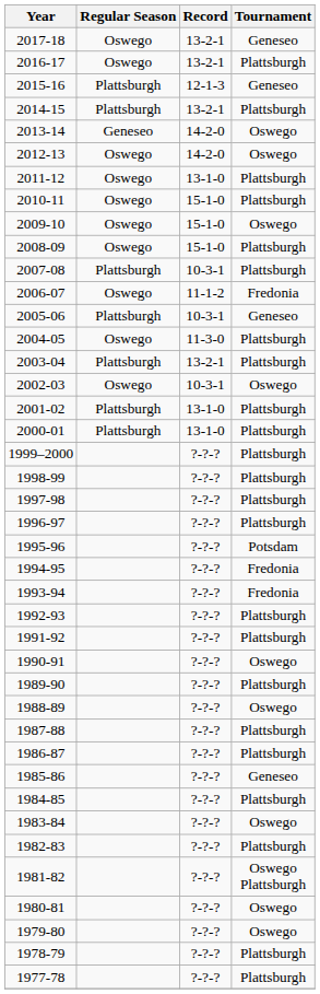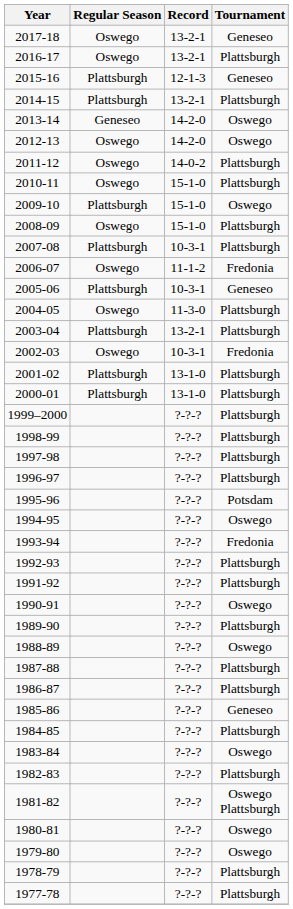 <table class="wikitable" style="text-align:center" cellpadding=2 cellspacing=2>
 <tr>
 <th colspan=2>Year</th>
 <th>Regular Season</th>
 <th>Record</th>
 <th>Tournament</th>
 </tr>
 <tr>
 <td colspan=2>2017-18</td>
 <td>Oswego</td>
 <td>13-2-1</td>
 <td>Geneseo</td>
 </tr>
 <tr>
 <td colspan=2>2016-17</td>
 <td>Oswego</td>
 <td>13-2-1</td>
 <td>Plattsburgh</td>
 </tr>
 <tr>
 <td colspan=2>2015-16</td>
 <td>Plattsburgh</td>
 <td>12-1-3</td>
 <td>Geneseo</td>
 </tr>
 <tr>
 <td colspan=2>2014-15</td>
 <td>Plattsburgh</td>
 <td>13-2-1</td>
 <td>Plattsburgh</td>
 </tr>
 <tr>
 <td colspan=2>2013-14</td>
 <td>Geneseo</td>
 <td>14-2-0</td>
 <td>Oswego</td>
 </tr>
 <tr>
 <td colspan=2>2012-13</td>
 <td>Oswego</td>
 <td>14-2-0</td>
 <td>Oswego</td>
 </tr>
 <tr>
 <td colspan=2>2011-12</td>
 <td>Oswego</td>
-<td>13-1-0</td>
+<td>14-0-2</td>
 <td>Plattsburgh</td>
 </tr>
 <tr>
 <td colspan=2>2010-11</td>
 <td>Oswego</td>
 <td>15-1-0</td>
 <td>Plattsburgh</td>
 </tr>
 <tr>
 <td colspan=2>2009-10</td>
-<td>Oswego</td>
+<td>Plattsburgh</td>
 <td>15-1-0</td>
 <td>Oswego</td>
 </tr>
 <tr>
 <td colspan=2>2008-09</td>
 <td>Oswego</td>
 <td>15-1-0</td>
 <td>Plattsburgh</td>
 </tr>
 <tr>
 <td colspan=2>2007-08</td>
 <td>Plattsburgh</td>
 <td>10-3-1</td>
 <td>Plattsburgh</td>
 </tr>
 <tr>
 <td colspan=2>2006-07</td>
 <td>Oswego</td>
 <td>11-1-2</td>
 <td>Fredonia</td>
 </tr>
 <tr>
 <td colspan=2>2005-06</td>
 <td>Plattsburgh</td>
 <td>10-3-1</td>
 <td>Geneseo</td>
 </tr>
 <tr>
 <td colspan=2>2004-05</td>
 <td>Oswego</td>
 <td>11-3-0</td>
 <td>Plattsburgh</td>
 </tr>
 <tr>
 <td colspan=2>2003-04</td>
 <td>Plattsburgh</td>
 <td>13-2-1</td>
 <td>Plattsburgh</td>
 </tr>
 <tr>
 <td colspan=2>2002-03</td>
 <td>Oswego</td>
 <td>10-3-1</td>
-<td>Oswego</td>
+<td>Fredonia</td>
 </tr>
 <tr>
 <td colspan=2>2001-02</td>
 <td>Plattsburgh</td>
 <td>13-1-0</td>
 <td>Plattsburgh</td>
 </tr>
 <tr>
 <td colspan=2>2000-01</td>
 <td>Plattsburgh</td>
 <td>13-1-0</td>
 <td>Plattsburgh</td>
 </tr>
 <tr>
 <td colspan=2>1999–2000</td>
 <td></td>
 <td>?-?-?</td>
 <td>Plattsburgh</td>
 </tr>
 <tr>
 <td colspan=2>1998-99</td>
 <td></td>
 <td>?-?-?</td>
 <td>Plattsburgh</td>
 </tr>
 <tr>
 <td colspan=2>1997-98</td>
 <td></td>
 <td>?-?-?</td>
 <td>Plattsburgh</td>
 </tr>
 <tr>
 <td colspan=2>1996-97</td>
 <td></td>
 <td>?-?-?</td>
 <td>Plattsburgh</td>
 </tr>
 <tr>
 <td colspan=2>1995-96</td>
 <td></td>
 <td>?-?-?</td>
 <td>Potsdam</td>
 </tr>
 <tr>
 <td colspan=2>1994-95</td>
 <td></td>
 <td>?-?-?</td>
-<td>Fredonia</td>
+<td>Oswego</td>
 </tr>
 <tr>
 <td colspan=2>1993-94</td>
 <td></td>
 <td>?-?-?</td>
 <td>Fredonia</td>
 </tr>
 <tr>
 <td colspan=2>1992-93</td>
 <td></td>
 <td>?-?-?</td>
 <td>Plattsburgh</td>
 </tr>
 <tr>
 <td colspan=2>1991-92</td>
 <td></td>
 <td>?-?-?</td>
 <td>Plattsburgh</td>
 </tr>
 <tr>
 <td colspan=2>1990-91</td>
 <td></td>
 <td>?-?-?</td>
 <td>Oswego</td>
 </tr>
 <tr>
 <td colspan=2>1989-90</td>
 <td></td>
 <td>?-?-?</td>
 <td>Plattsburgh</td>
 </tr>
 <tr>
 <td colspan=2>1988-89</td>
 <td></td>
 <td>?-?-?</td>
 <td>Oswego</td>
 </tr>
 <tr>
 <td colspan=2>1987-88</td>
 <td></td>
 <td>?-?-?</td>
 <td>Plattsburgh</td>
 </tr>
 <tr>
 <td colspan=2>1986-87</td>
 <td></td>
 <td>?-?-?</td>
 <td>Plattsburgh</td>
 </tr>
 <tr>
 <td colspan=2>1985-86</td>
 <td></td>
 <td>?-?-?</td>
 <td>Geneseo</td>
 </tr>
 <tr>
 <td colspan=2>1984-85</td>
 <td></td>
 <td>?-?-?</td>
 <td>Plattsburgh</td>
 </tr>
 <tr>
 <td colspan=2>1983-84</td>
 <td></td>
 <td>?-?-?</td>
 <td>Oswego</td>
 </tr>
 <tr>
 <td colspan=2>1982-83</td>
 <td></td>
 <td>?-?-?</td>
 <td>Plattsburgh</td>
 </tr>
 <tr>
 <td colspan=2>1981-82</td>
 <td></td>
 <td>?-?-?</td>
 <td>Oswego<br>Plattsburgh</td>
 </tr>
 <tr>
 <td colspan=2>1980-81</td>
 <td></td>
 <td>?-?-?</td>
 <td>Oswego</td>
 </tr>
 <tr>
 <td colspan=2>1979-80</td>
 <td></td>
 <td>?-?-?</td>
 <td>Oswego</td>
 </tr>
 <tr>
 <td colspan=2>1978-79</td>
 <td></td>
 <td>?-?-?</td>
 <td>Plattsburgh</td>
 </tr>
 <tr>
 <td colspan=2>1977-78</td>
 <td></td>
 <td>?-?-?</td>
 <td>Plattsburgh</td>
 </tr>
 <tr>
 </tr>
 </table>
